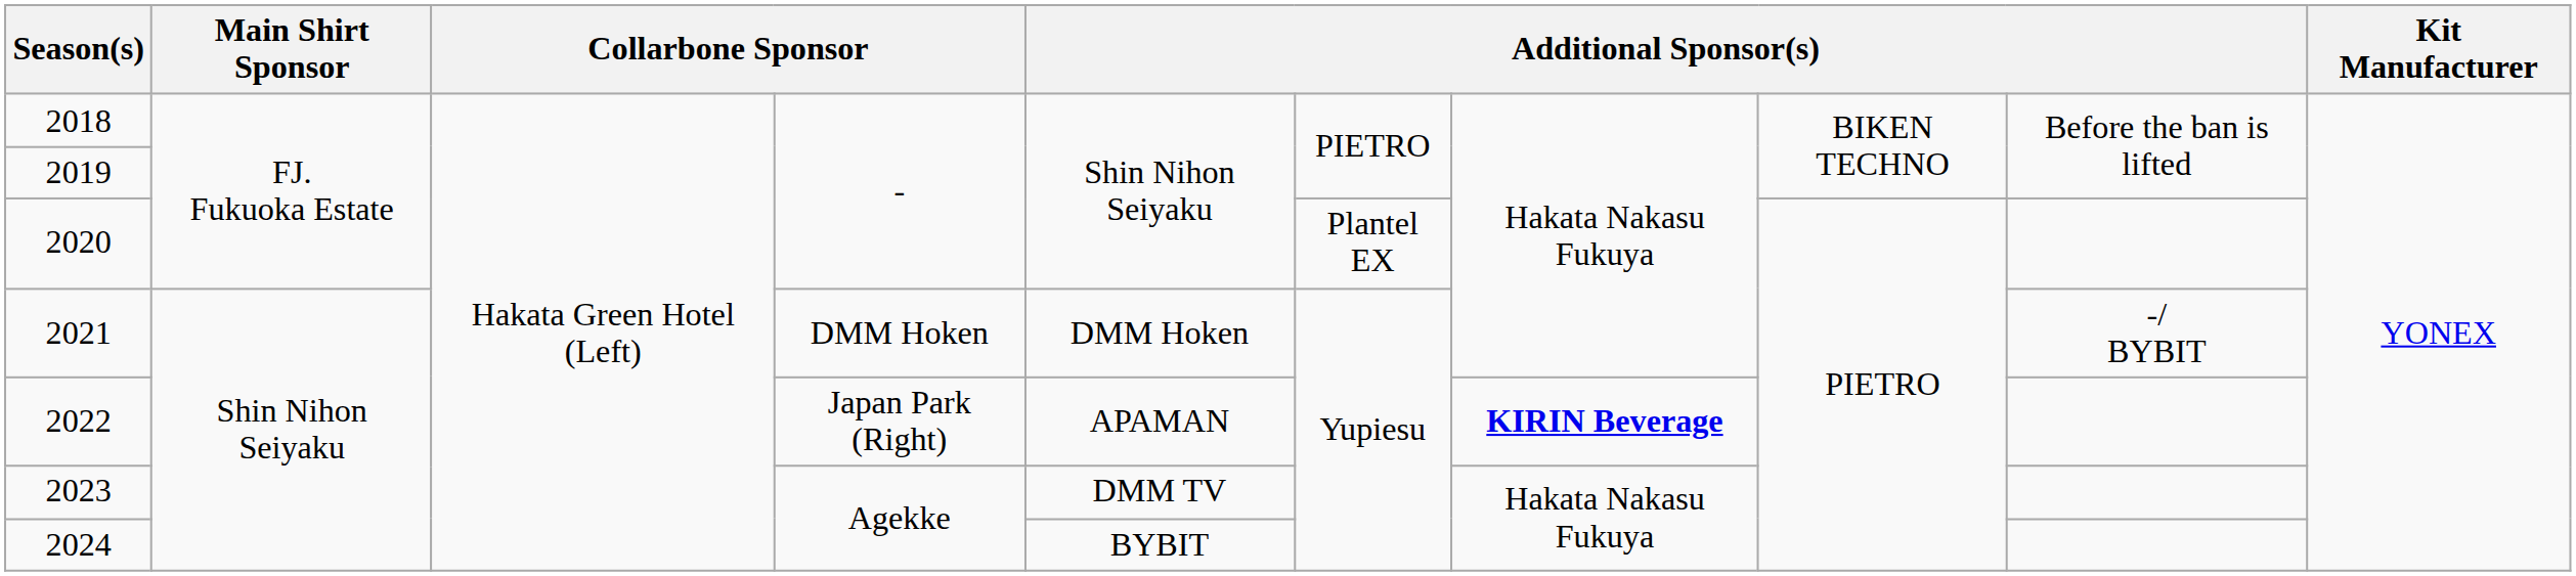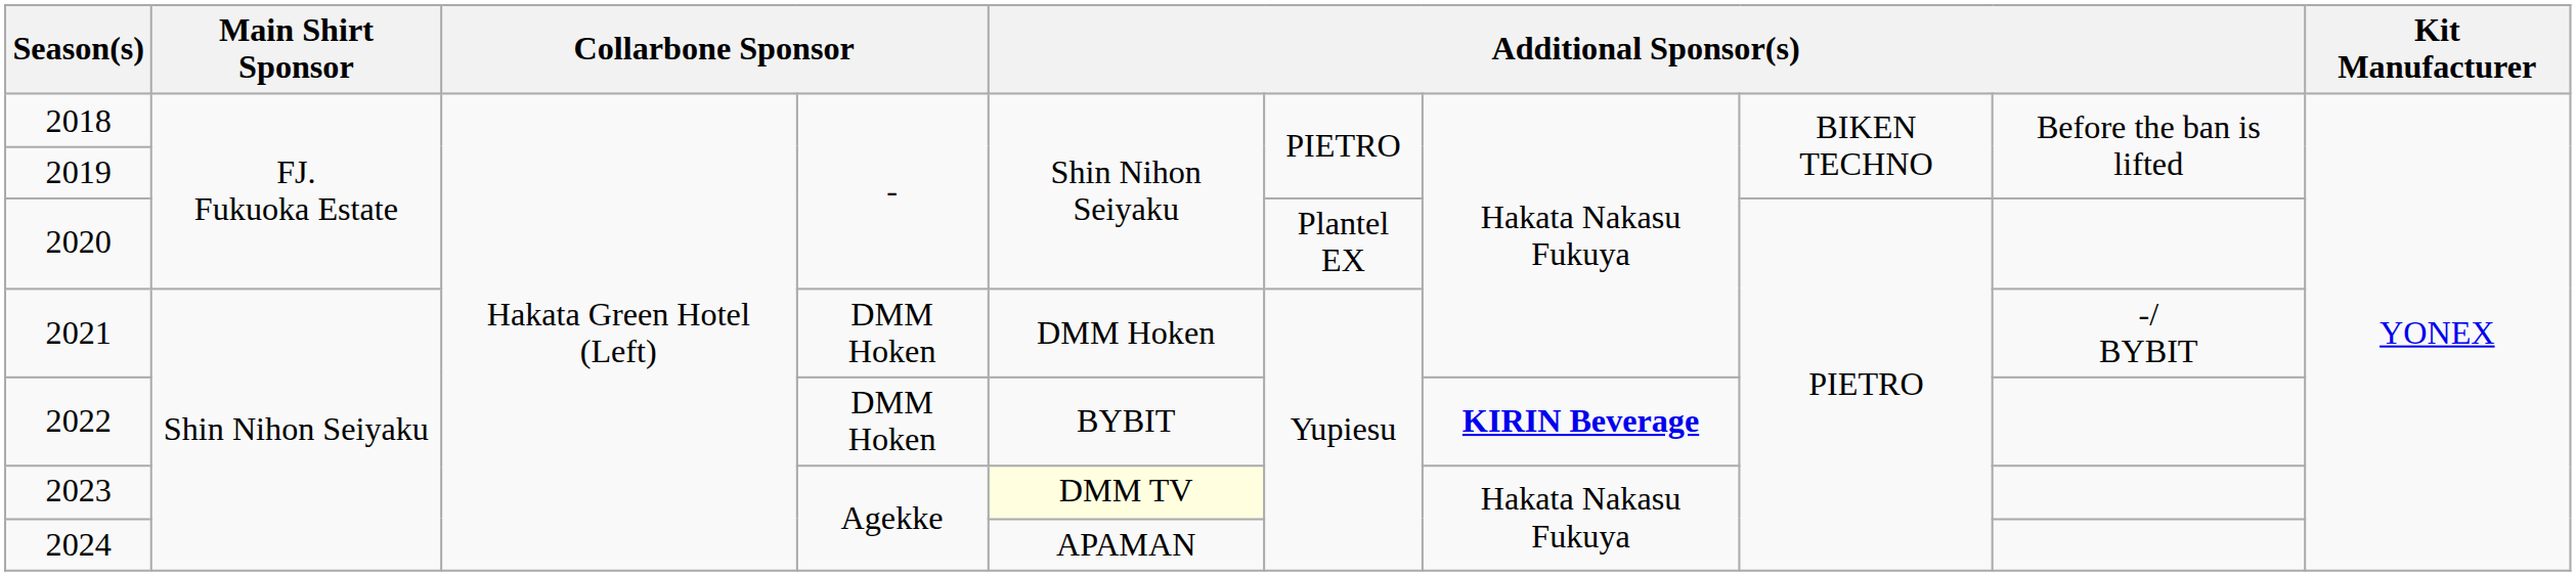 <table class="wikitable" style="text-align:center">
 <tr>
 <th>Season(s)</th>
 <th>Main Shirt Sponsor</th>
 <th colspan="2">Collarbone Sponsor</th>
 <th colspan="5">Additional Sponsor(s)</th>
 <th>Kit Manufacturer</th>
 </tr>
 <tr>
 <td>2018</td>
 <td rowspan="3">FJ.<br>Fukuoka Estate</td>
 <td rowspan="7">Hakata Green Hotel (Left)</td>
 <td rowspan="3">-</td>
 <td rowspan="3">Shin Nihon Seiyaku</td>
 <td rowspan="2">PIETRO</td>
 <td rowspan="4">Hakata Nakasu Fukuya</td>
 <td rowspan="2">BIKEN TECHNO</td>
 <td rowspan="2">Before the ban is lifted</td>
 <td rowspan="7"><a href='#'>YONEX</a></td>
 </tr>
 <tr>
 <td>2019</td>
 </tr>
 <tr>
 <td>2020</td>
 <td>Plantel EX</td>
 <td rowspan="5">PIETRO</td>
 </tr>
 <tr>
 <td>2021</td>
 <td rowspan="4">Shin Nihon Seiyaku</td>
 <td>DMM Hoken</td>
 <td>DMM Hoken</td>
 <td rowspan="4">Yupiesu</td>
 <td>-/<br>BYBIT</td>
 </tr>
 <tr>
 <td>2022</td>
-<td>Japan Park (Right)</td>
-<td>APAMAN</td>
+<td>DMM Hoken</td>
+<td>BYBIT</td>
 <td><strong><a href='#'>KIRIN Beverage</a></strong></td>
 <td></td>
 </tr>
 <tr>
 <td>2023</td>
 <td rowspan="2">Agekke</td>
-<td>DMM TV</td>
+<td style="background: lightyellow;">DMM TV</td>
 <td rowspan="2">Hakata Nakasu Fukuya</td>
 <td></td>
 </tr>
 <tr>
 <td>2024</td>
-<td>BYBIT</td>
+<td>APAMAN</td>
 </tr>
 </table>
